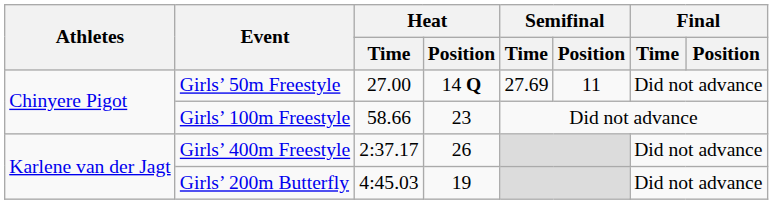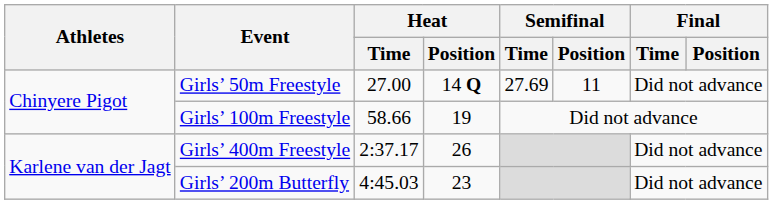 <table class="wikitable" border="1" style="font-size:90%">
 <tr>
 <th rowspan=2>Athletes</th>
 <th rowspan=2>Event</th>
 <th colspan=2>Heat</th>
 <th colspan=2>Semifinal</th>
 <th colspan=2>Final</th>
 </tr>
 <tr>
 <th>Time</th>
 <th>Position</th>
 <th>Time</th>
 <th>Position</th>
 <th>Time</th>
 <th>Position</th>
 </tr>
 <tr>
 <td rowspan=2><a href='#'>Chinyere Pigot</a></td>
 <td><a href='#'>Girls’ 50m Freestyle</a></td>
 <td align=center>27.00</td>
 <td align=center>14 <strong>Q</strong></td>
 <td align=center>27.69</td>
 <td align=center>11</td>
 <td colspan="2" align=center>Did not advance</td>
 </tr>
 <tr>
 <td><a href='#'>Girls’ 100m Freestyle</a></td>
 <td align=center>58.66</td>
-<td align=center>23</td>
+<td align=center>19</td>
 <td colspan="4" align=center>Did not advance</td>
 </tr>
 <tr>
 <td rowspan=2><a href='#'>Karlene van der Jagt</a></td>
 <td><a href='#'>Girls’ 400m Freestyle</a></td>
 <td align=center>2:37.17</td>
 <td align=center>26</td>
 <td colspan=2 bgcolor=#DCDCDC></td>
 <td colspan="2" align=center>Did not advance</td>
 </tr>
 <tr>
 <td><a href='#'>Girls’ 200m Butterfly</a></td>
 <td align=center>4:45.03</td>
-<td align=center>19</td>
+<td align=center>23</td>
 <td colspan=2 bgcolor=#DCDCDC></td>
 <td colspan="2" align=center>Did not advance</td>
 </tr>
 </table>
